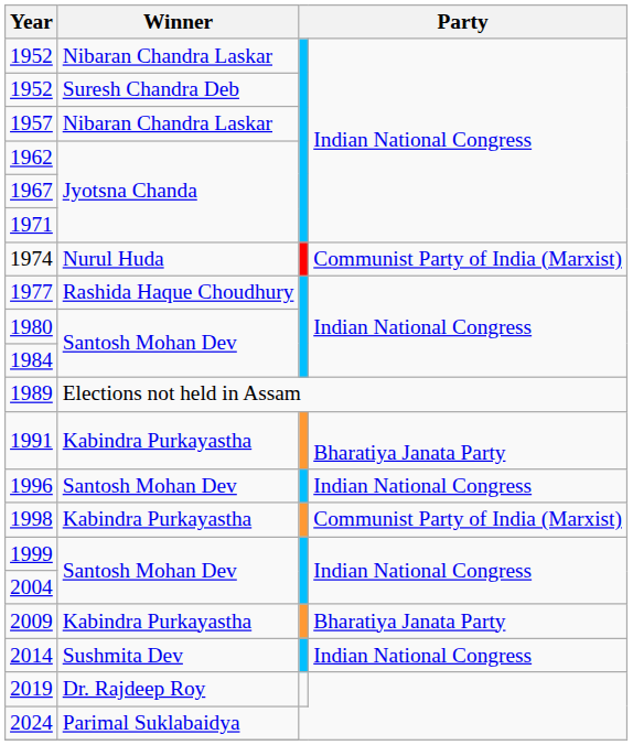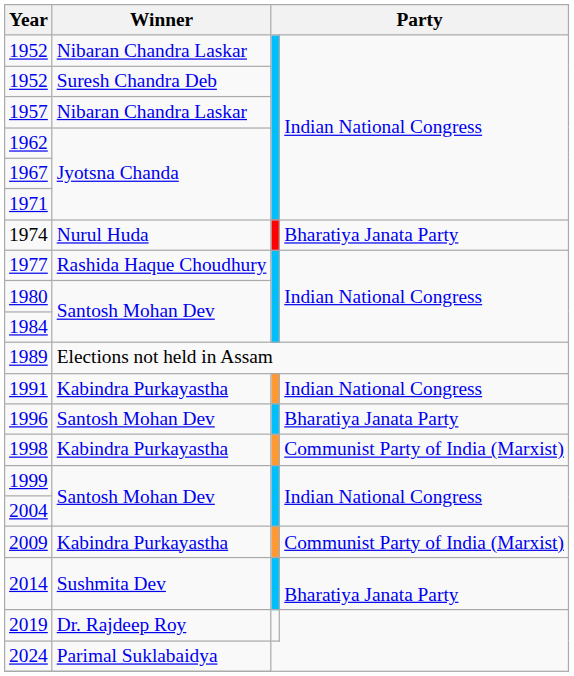 <table class="wikitable sortable">
 <tr>
 <th>Year</th>
 <th>Winner</th>
 <th colspan=2>Party</th>
 </tr>
 <tr>
 <td><a href='#'>1952</a></td>
 <td><a href='#'>Nibaran Chandra Laskar</a></td>
 <td rowspan="6" style="background-color:#00BFFF"></td>
 <td rowspan=6><a href='#'>Indian National Congress</a></td>
 </tr>
 <tr>
 <td><a href='#'>1952</a></td>
 <td><a href='#'>Suresh Chandra Deb</a></td>
 </tr>
 <tr>
 <td><a href='#'>1957</a></td>
 <td><a href='#'>Nibaran Chandra Laskar</a></td>
 </tr>
 <tr>
 <td><a href='#'>1962</a></td>
 <td rowspan="3"><a href='#'>Jyotsna Chanda</a></td>
 </tr>
 <tr>
 <td><a href='#'>1967</a></td>
 </tr>
 <tr>
 <td><a href='#'>1971</a></td>
 </tr>
 <tr>
 <td>1974</td>
 <td><a href='#'>Nurul Huda</a></td>
 <td bgcolor="red"></td>
-<td><a href='#'>Communist Party of India (Marxist)</a></td>
+<td><a href='#'>Bharatiya Janata Party</a></td>
 </tr>
 <tr>
 <td><a href='#'>1977</a></td>
 <td><a href='#'>Rashida Haque Choudhury</a></td>
 <td rowspan="3" style="background-color:#00BFFF"></td>
 <td rowspan=3><a href='#'>Indian National Congress</a></td>
 </tr>
 <tr>
 <td><a href='#'>1980</a></td>
 <td rowspan="2"><a href='#'>Santosh Mohan Dev</a></td>
 </tr>
 <tr>
 <td><a href='#'>1984</a></td>
 </tr>
 <tr>
 <td><a href='#'>1989</a></td>
 <td colspan=3>Elections not held in Assam</td>
 </tr>
 <tr>
 <td><a href='#'>1991</a></td>
 <td><a href='#'>Kabindra Purkayastha</a></td>
 <td bgcolor=#FF9933></td>
-<td><br><a href='#'>Bharatiya Janata Party</a></td>
+<td><a href='#'>Indian National Congress</a></td>
 </tr>
 <tr>
 <td><a href='#'>1996</a></td>
 <td><a href='#'>Santosh Mohan Dev</a></td>
 <td bgcolor=#00BFFF></td>
-<td><a href='#'>Indian National Congress</a></td>
+<td><a href='#'>Bharatiya Janata Party</a></td>
 </tr>
 <tr>
 <td><a href='#'>1998</a></td>
 <td><a href='#'>Kabindra Purkayastha</a></td>
 <td bgcolor=#FF9933></td>
 <td><a href='#'>Communist Party of India (Marxist)</a></td>
 </tr>
 <tr>
 <td><a href='#'>1999</a></td>
 <td rowspan="2"><a href='#'>Santosh Mohan Dev</a></td>
 <td rowspan="2" style="background-color:#00BFFF"></td>
 <td rowspan="2"><a href='#'>Indian National Congress</a></td>
 </tr>
 <tr>
 <td><a href='#'>2004</a></td>
 </tr>
 <tr>
 <td><a href='#'>2009</a></td>
 <td><a href='#'>Kabindra Purkayastha</a></td>
 <td bgcolor=#FF9933></td>
-<td><a href='#'>Bharatiya Janata Party</a></td>
+<td><a href='#'>Communist Party of India (Marxist)</a></td>
 </tr>
 <tr>
 <td><a href='#'>2014</a></td>
 <td><a href='#'>Sushmita Dev</a></td>
 <td bgcolor=#00BFFF></td>
-<td><a href='#'>Indian National Congress</a></td>
+<td><br><a href='#'>Bharatiya Janata Party</a></td>
 </tr>
 <tr>
 <td><a href='#'>2019</a></td>
 <td><a href='#'>Dr. Rajdeep Roy</a></td>
 <td></td>
 </tr>
 <tr>
 <td><a href='#'>2024</a></td>
 <td><a href='#'>Parimal Suklabaidya</a></td>
 </tr>
 <tr>
 </tr>
 </table>
